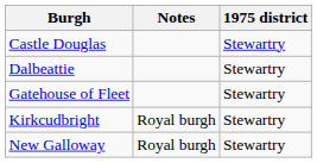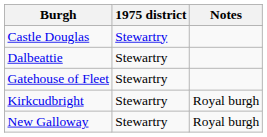 <table class="wikitable">
 <tr>
 <th>Burgh</th>
+<th>1975 district</th>
 <th>Notes</th>
-<th>1975 district</th>
 </tr>
 <tr>
 <td><a href='#'>Castle Douglas</a></td>
+<td><a href='#'>Stewartry</a></td>
 <td></td>
-<td><a href='#'>Stewartry</a></td>
 </tr>
 <tr>
 <td><a href='#'>Dalbeattie</a></td>
+<td>Stewartry</td>
 <td></td>
-<td>Stewartry</td>
 </tr>
 <tr>
 <td><a href='#'>Gatehouse of Fleet</a></td>
+<td>Stewartry</td>
 <td></td>
-<td>Stewartry</td>
 </tr>
 <tr>
 <td><a href='#'>Kirkcudbright</a></td>
+<td>Stewartry</td>
 <td>Royal burgh</td>
-<td>Stewartry</td>
 </tr>
 <tr>
 <td><a href='#'>New Galloway</a></td>
+<td>Stewartry</td>
 <td>Royal burgh</td>
-<td>Stewartry</td>
 </tr>
 </table>
